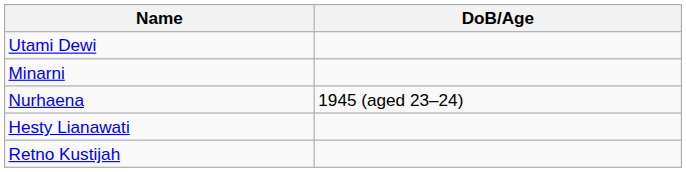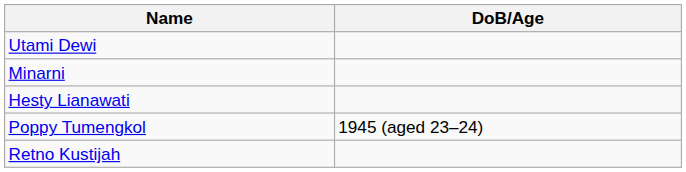 <table class="wikitable" style="width:600px; font-size:95%;">
 <tr>
 <th align="left">Name</th>
 <th align="left">DoB/Age</th>
 </tr>
 <tr>
 <td align="left"><a href='#'>Utami Dewi</a></td>
 <td align="left"></td>
 </tr>
 <tr>
 <td align="left"><a href='#'>Minarni</a></td>
 <td align="left"></td>
 </tr>
 <tr>
-<td align="left"><a href='#'>Nurhaena</a></td>
-<td align="left">1945 (aged 23–24)</td>
+<td align="left"><a href='#'>Hesty Lianawati</a></td>
+<td align="left"></td>
 </tr>
 <tr>
-<td align="left"><a href='#'>Hesty Lianawati</a></td>
-<td align="left"></td>
+<td align="left"><a href='#'>Poppy Tumengkol</a></td>
+<td align="left">1945 (aged 23–24)</td>
 </tr>
 <tr>
 <td align="left"><a href='#'>Retno Kustijah</a></td>
 <td align="left"></td>
 </tr>
 </table>
